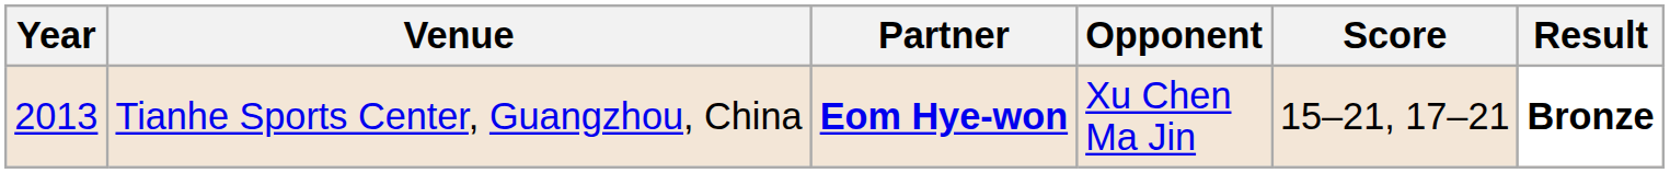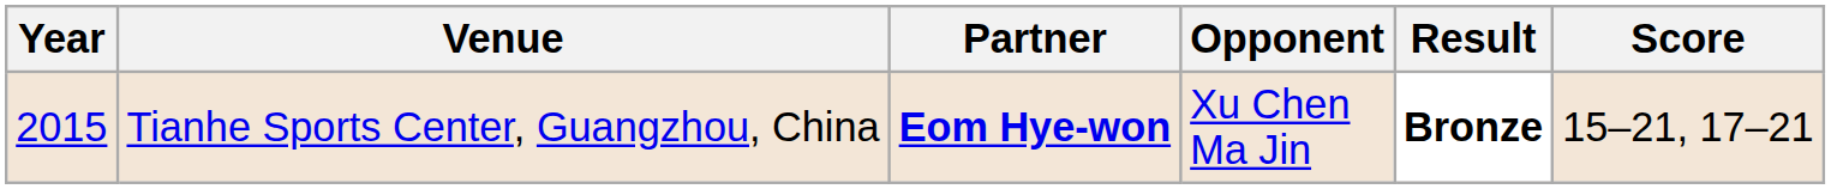 <table class="sortable wikitable" style="font-size: 90%;">
 <tr>
 <th>Year</th>
 <th>Venue</th>
 <th>Partner</th>
 <th>Opponent</th>
+<th>Result</th>
 <th>Score</th>
-<th>Result</th>
 </tr>
 <tr style="background:#F3E6D7">
-<td align="center"><a href='#'>2013</a></td>
+<td align="center"><a href='#'>2015</a></td>
 <td align="left"><a href='#'>Tianhe Sports Center</a>, <a href='#'>Guangzhou</a>, China</td>
 <td align="left"><strong> <a href='#'>Eom Hye-won</a></strong></td>
 <td align="left"> <a href='#'>Xu Chen</a> <br>  <a href='#'>Ma Jin</a></td>
+<td style="text-align:left; background:white"> <strong>Bronze</strong></td>
 <td align="left">15–21, 17–21</td>
-<td style="text-align:left; background:white"> <strong>Bronze</strong></td>
 </tr>
 </table>
